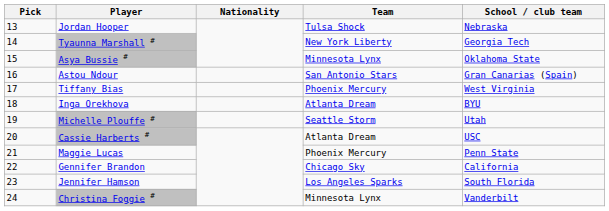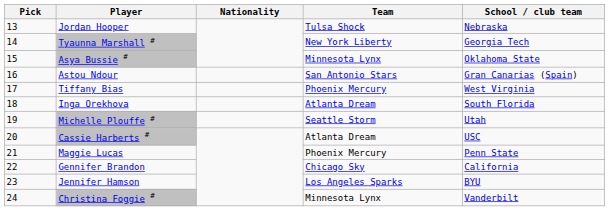 <table class="wikitable sortable">
 <tr>
 <th width=100>Pick</th>
 <th width=300>Player</th>
 <th width=200>Nationality</th>
 <th width=350>Team</th>
 <th width=300>School / club team</th>
 </tr>
 <tr>
 <td>13</td>
 <td><a href='#'>Jordan Hooper</a></td>
 <td rowspan=3></td>
 <td><a href='#'>Tulsa Shock</a> </td>
 <td><a href='#'>Nebraska</a></td>
 </tr>
 <tr>
 <td>14</td>
 <td bgcolor=#C0C0C0><a href='#'>Tyaunna Marshall</a> <sup>#</sup></td>
 <td><a href='#'>New York Liberty</a></td>
 <td><a href='#'>Georgia Tech</a></td>
 </tr>
 <tr>
 <td>15</td>
 <td bgcolor=#C0C0C0><a href='#'>Asya Bussie</a> <sup>#</sup></td>
 <td><a href='#'>Minnesota Lynx</a> </td>
 <td><a href='#'>Oklahoma State</a></td>
 </tr>
 <tr>
 <td>16</td>
 <td><a href='#'>Astou Ndour</a></td>
 <td></td>
 <td><a href='#'>San Antonio Stars</a></td>
 <td><a href='#'>Gran Canarias</a> (<a href='#'>Spain</a>)</td>
 </tr>
 <tr>
 <td>17</td>
 <td><a href='#'>Tiffany Bias</a></td>
 <td></td>
 <td><a href='#'>Phoenix Mercury</a> </td>
 <td><a href='#'>West Virginia</a></td>
 </tr>
 <tr>
 <td>18</td>
 <td><a href='#'>Inga Orekhova</a></td>
 <td></td>
 <td><a href='#'>Atlanta Dream</a> </td>
-<td><a href='#'>BYU</a></td>
+<td><a href='#'>South Florida</a></td>
 </tr>
 <tr>
 <td>19</td>
 <td bgcolor=#C0C0C0><a href='#'>Michelle Plouffe</a> <sup>#</sup></td>
 <td></td>
 <td><a href='#'>Seattle Storm</a></td>
 <td><a href='#'>Utah</a></td>
 </tr>
 <tr>
 <td>20</td>
 <td bgcolor=#C0C0C0><a href='#'>Cassie Harberts</a> <sup>#</sup></td>
 <td rowspan=5></td>
 <td>Atlanta Dream</td>
 <td><a href='#'>USC</a></td>
 </tr>
 <tr>
 <td>21</td>
 <td><a href='#'>Maggie Lucas</a></td>
 <td>Phoenix Mercury</td>
 <td><a href='#'>Penn State</a></td>
 </tr>
 <tr>
 <td>22</td>
 <td><a href='#'>Gennifer Brandon</a></td>
 <td><a href='#'>Chicago Sky</a></td>
 <td><a href='#'>California</a></td>
 </tr>
 <tr>
 <td>23</td>
 <td><a href='#'>Jennifer Hamson</a></td>
 <td><a href='#'>Los Angeles Sparks</a></td>
-<td><a href='#'>South Florida</a></td>
+<td><a href='#'>BYU</a></td>
 </tr>
 <tr>
 <td>24</td>
 <td bgcolor=#C0C0C0><a href='#'>Christina Foggie</a> <sup>#</sup></td>
 <td>Minnesota Lynx</td>
 <td><a href='#'>Vanderbilt</a></td>
 </tr>
 </table>
